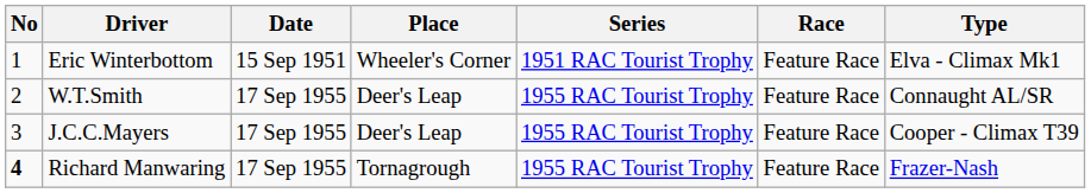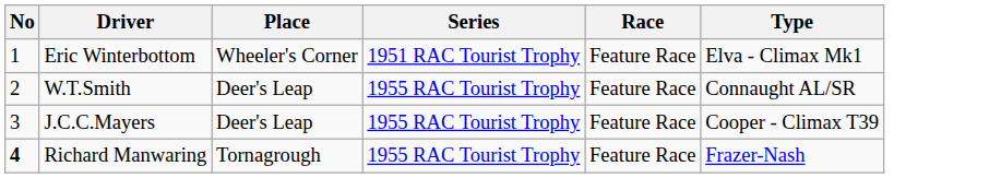 <table class="wikitable" style="font-size: 90%;">
 <tr>
 <th>No</th>
 <th>Driver</th>
-<th>Date</th>
 <th>Place</th>
 <th>Series</th>
 <th>Race</th>
 <th>Type</th>
 </tr>
 <tr>
 <td>1</td>
 <td> Eric Winterbottom</td>
-<td>15 Sep 1951</td>
 <td>Wheeler's Corner</td>
 <td><a href='#'>1951 RAC Tourist Trophy</a></td>
 <td>Feature Race</td>
 <td>Elva - Climax Mk1</td>
 </tr>
 <tr>
 <td>2</td>
 <td> W.T.Smith</td>
-<td>17 Sep 1955</td>
 <td>Deer's Leap</td>
 <td><a href='#'>1955 RAC Tourist Trophy</a></td>
 <td>Feature Race</td>
 <td>Connaught AL/SR</td>
 </tr>
 <tr>
 <td>3</td>
 <td> J.C.C.Mayers</td>
-<td>17 Sep 1955</td>
 <td>Deer's Leap</td>
 <td><a href='#'>1955 RAC Tourist Trophy</a></td>
 <td>Feature Race</td>
 <td>Cooper - Climax T39</td>
 </tr>
 <tr>
 <td><strong>4</strong></td>
 <td> Richard Manwaring</td>
-<td>17 Sep 1955</td>
 <td>Tornagrough</td>
 <td><a href='#'>1955 RAC Tourist Trophy</a></td>
 <td>Feature Race</td>
 <td><a href='#'>Frazer-Nash</a></td>
 </tr>
 </table>
